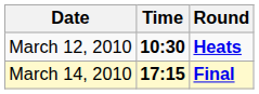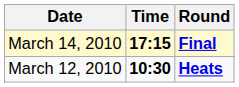 <table class="wikitable">
 <tr>
 <th>Date</th>
 <th>Time</th>
 <th>Round</th>
 </tr>
+<tr style=background:lemonchiffon>
+<td>March 14, 2010</td>
+<td><strong>17:15</strong></td>
+<td><strong><a href='#'>Final</a></strong></td>
+</tr>
 <tr>
 <td>March 12, 2010</td>
 <td><strong>10:30</strong></td>
 <td><strong><a href='#'>Heats</a></strong></td>
 </tr>
-<tr style=background:lemonchiffon>
-<td>March 14, 2010</td>
-<td><strong>17:15</strong></td>
-<td><strong><a href='#'>Final</a></strong></td>
-</tr>
 </table>
